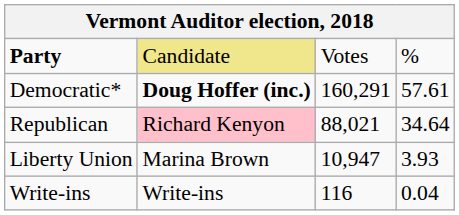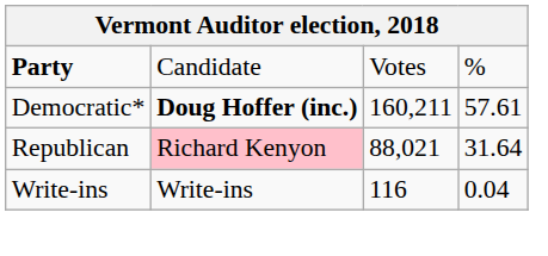 <table class="wikitable">
 <tr>
 <th colspan="4">Vermont Auditor election, 2018</th>
 </tr>
 <tr>
 <td><strong>Party</strong></td>
-<td style="background: khaki;">Candidate</td>
+<td>Candidate</td>
 <td>Votes</td>
 <td>%</td>
 </tr>
 <tr>
 <td>Democratic*</td>
 <td><strong>Doug Hoffer (inc.)</strong></td>
-<td>160,291</td>
+<td>160,211</td>
 <td>57.61</td>
 </tr>
 <tr>
 <td>Republican</td>
 <td style="background: pink;">Richard Kenyon</td>
 <td>88,021</td>
-<td>34.64</td>
-</tr>
-<tr>
-<td>Liberty Union</td>
-<td>Marina Brown</td>
-<td>10,947</td>
-<td>3.93</td>
+<td>31.64</td>
 </tr>
 <tr>
 <td>Write-ins</td>
 <td>Write-ins</td>
 <td>116</td>
 <td>0.04</td>
 </tr>
 </table>
